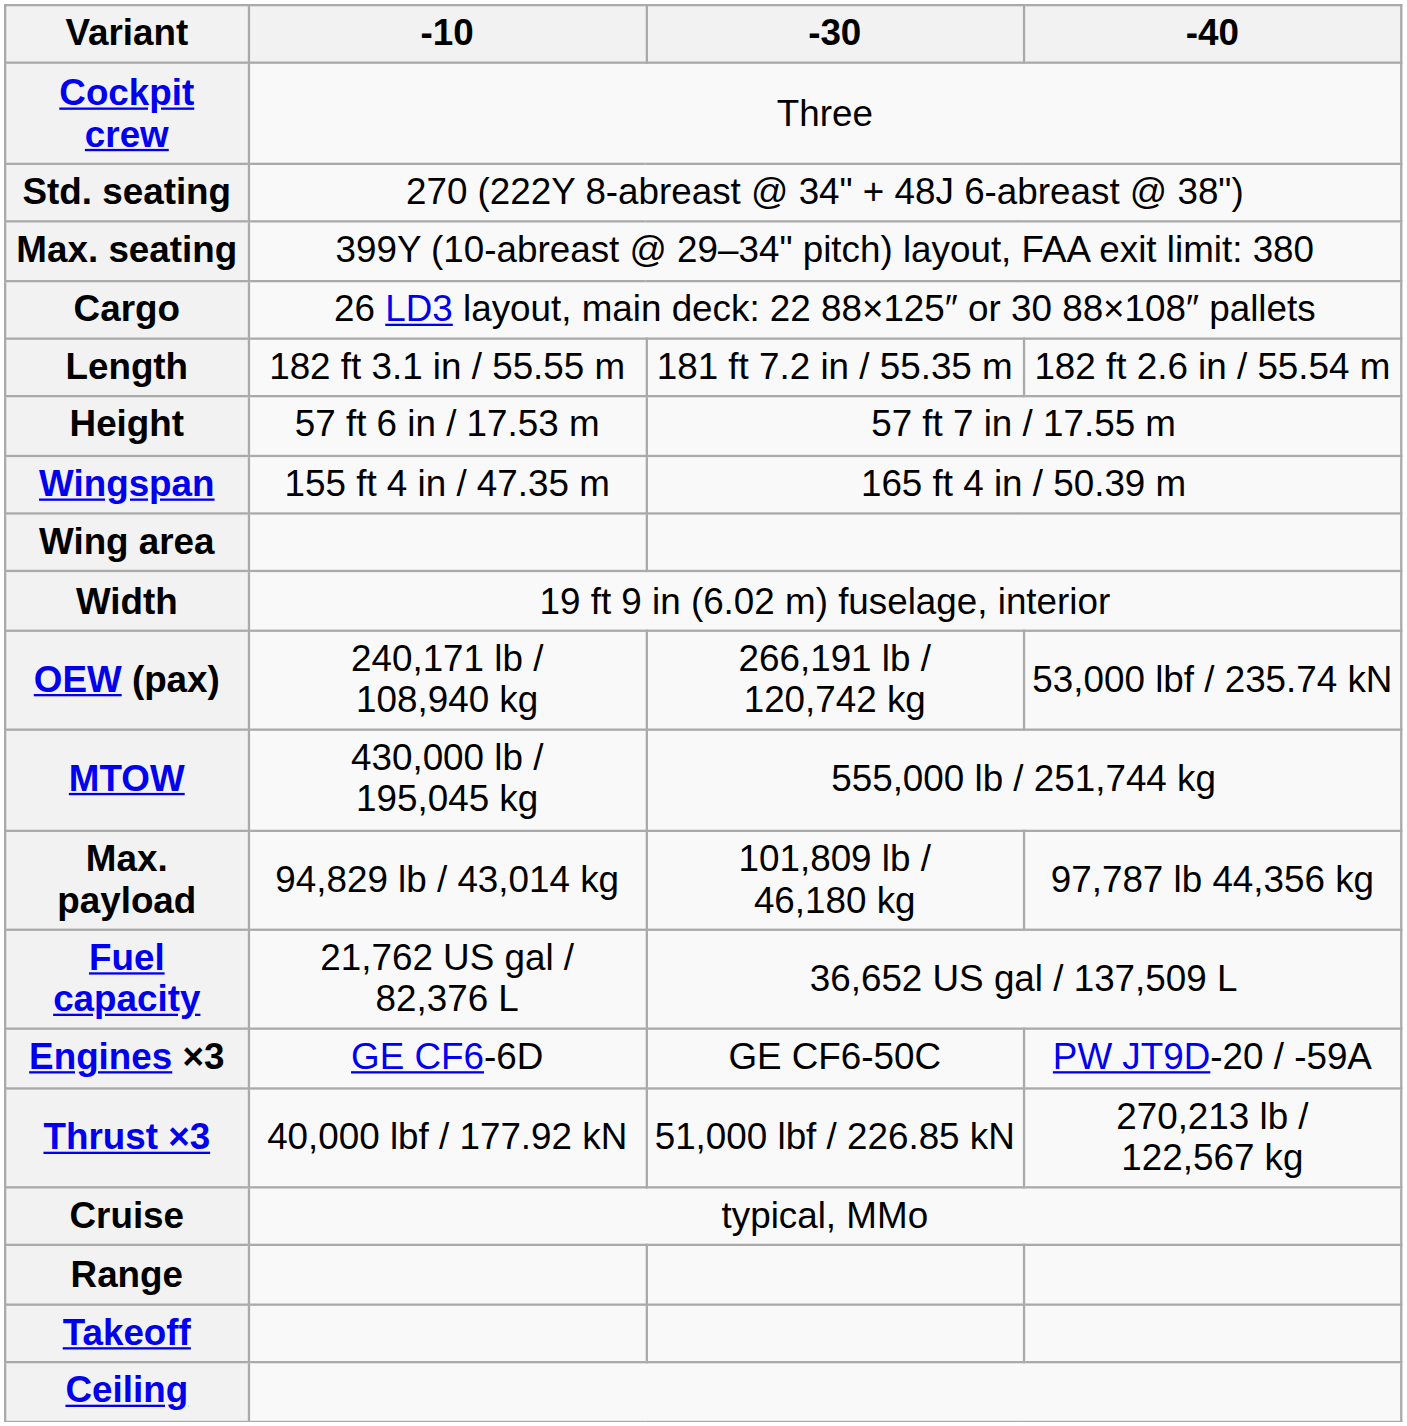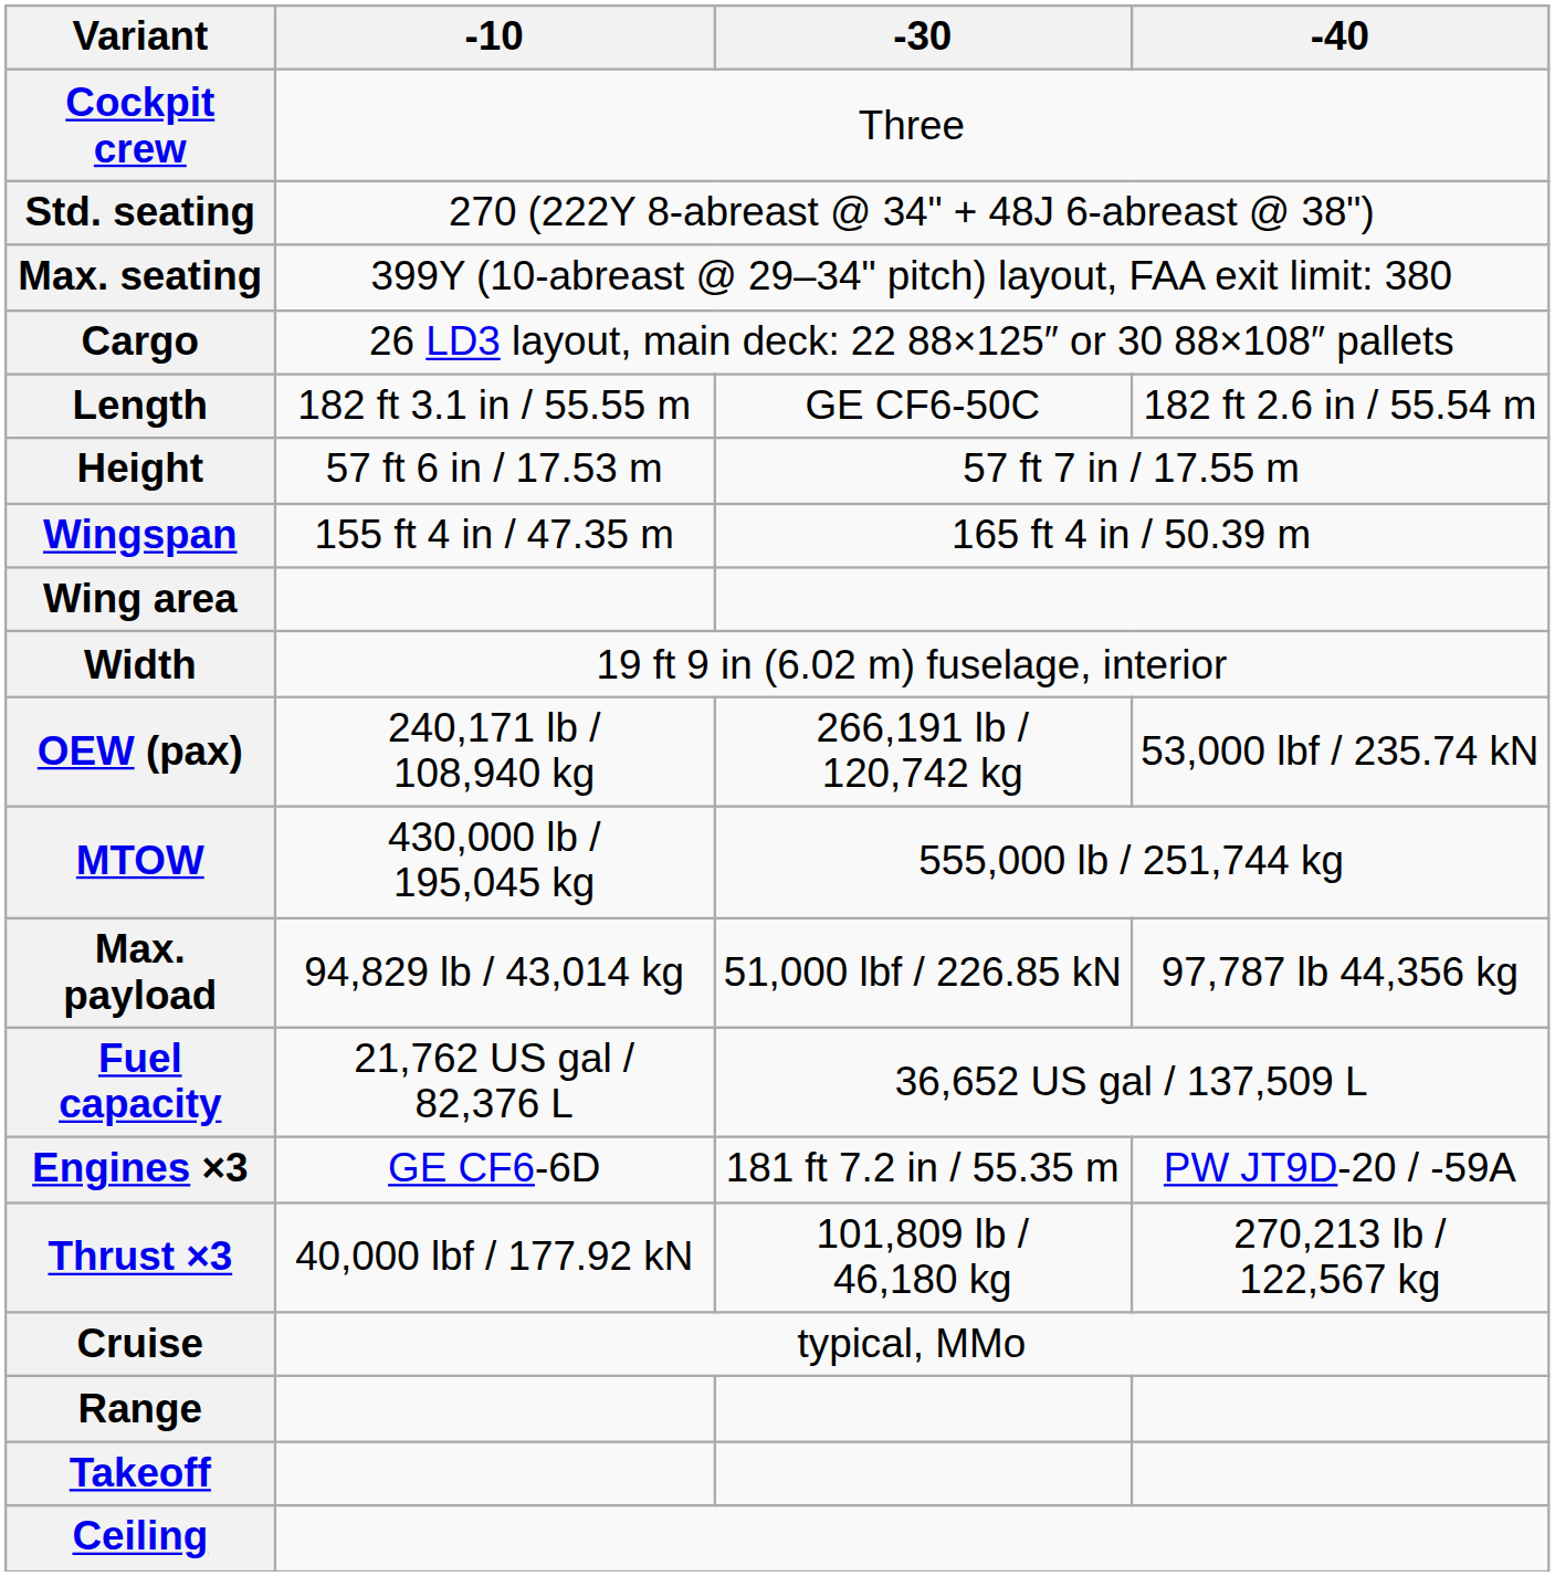 <table class="wikitable" style="text-align:center">
 <tr>
 <th>Variant</th>
 <th>-10</th>
 <th>-30</th>
 <th>-40</th>
 </tr>
 <tr>
 <th><a href='#'>Cockpit</a> <a href='#'>crew</a></th>
 <td colspan=3>Three</td>
 </tr>
 <tr>
 <th>Std. seating</th>
 <td colspan=3>270 (222Y 8-abreast @ 34" + 48J 6-abreast @ 38")</td>
 </tr>
 <tr>
 <th>Max. seating</th>
 <td colspan=3>399Y (10-abreast @ 29–34" pitch) layout, FAA exit limit: 380</td>
 </tr>
 <tr>
 <th>Cargo</th>
 <td colspan=3>26 <a href='#'>LD3</a> layout, main deck: 22 88×125″ or 30 88×108″ pallets</td>
 </tr>
 <tr>
 <th>Length</th>
 <td>182 ft 3.1 in / 55.55 m</td>
-<td>181 ft 7.2 in / 55.35 m</td>
+<td>GE CF6-50C</td>
 <td>182 ft 2.6 in / 55.54 m</td>
 </tr>
 <tr>
 <th>Height</th>
 <td>57 ft 6 in / 17.53 m</td>
 <td colspan=2>57 ft 7 in / 17.55 m</td>
 </tr>
 <tr>
 <th><a href='#'>Wingspan</a></th>
 <td>155 ft 4 in / 47.35 m</td>
 <td colspan=2>165 ft 4 in / 50.39 m</td>
 </tr>
 <tr>
 <th>Wing area</th>
 <td></td>
 <td colspan=2></td>
 </tr>
 <tr>
 <th>Width</th>
 <td colspan=3>19 ft 9 in (6.02 m) fuselage,   interior </td>
 </tr>
 <tr>
 <th><a href='#'>OEW</a> (pax)</th>
 <td>240,171 lb / 108,940 kg</td>
 <td>266,191 lb / 120,742 kg</td>
 <td>53,000 lbf / 235.74 kN</td>
 </tr>
 <tr>
 <th><a href='#'>MTOW</a></th>
 <td>430,000 lb / 195,045 kg</td>
 <td colspan=2>555,000 lb / 251,744 kg</td>
 </tr>
 <tr>
 <th>Max. payload</th>
 <td>94,829 lb / 43,014 kg</td>
-<td>101,809 lb / 46,180 kg</td>
+<td>51,000 lbf / 226.85 kN</td>
 <td>97,787 lb 44,356 kg</td>
 </tr>
 <tr>
 <th><a href='#'>Fuel capacity</a></th>
 <td>21,762 US gal / 82,376 L</td>
 <td colspan=2>36,652 US gal / 137,509 L</td>
 </tr>
 <tr>
 <th><a href='#'>Engines</a> ×3</th>
 <td><a href='#'>GE CF6</a>-6D</td>
-<td>GE CF6-50C</td>
+<td>181 ft 7.2 in / 55.35 m</td>
 <td><a href='#'>PW JT9D</a>-20 / -59A</td>
 </tr>
 <tr>
 <th><a href='#'>Thrust ×3</a></th>
 <td>40,000 lbf / 177.92 kN</td>
-<td>51,000 lbf / 226.85 kN</td>
+<td>101,809 lb / 46,180 kg</td>
 <td>270,213 lb / 122,567 kg</td>
 </tr>
 <tr>
 <th>Cruise</th>
 <td colspan="4"> typical,  MMo</td>
 </tr>
 <tr>
 <th>Range</th>
 <td></td>
 <td></td>
 <td></td>
 </tr>
 <tr>
 <th><a href='#'>Takeoff</a></th>
 <td></td>
 <td></td>
 <td></td>
 </tr>
 <tr>
 <th><a href='#'>Ceiling</a></th>
 <td colspan=3></td>
 </tr>
 </table>
